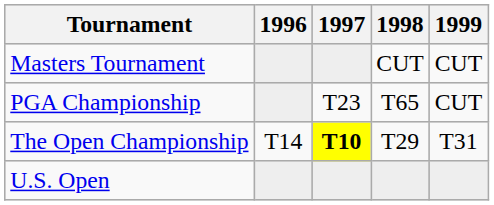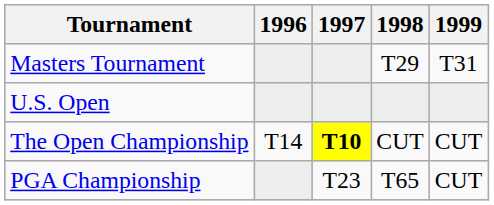 <table class="wikitable" style="font-size:95%;text-align:center;">
 <tr>
 <th>Tournament</th>
 <th>1996</th>
 <th>1997</th>
 <th>1998</th>
 <th>1999</th>
 </tr>
 <tr>
 <td align=left><a href='#'>Masters Tournament</a></td>
 <td style="background:#eeeeee;"></td>
 <td style="background:#eeeeee;"></td>
+<td>T29</td>
+<td>T31</td>
+</tr>
+<tr>
+<td align=left><a href='#'>U.S. Open</a></td>
+<td style="background:#eeeeee;"></td>
+<td style="background:#eeeeee;"></td>
+<td style="background:#eeeeee;"></td>
+<td style="background:#eeeeee;"></td>
+</tr>
+<tr>
+<td align=left><a href='#'>The Open Championship</a></td>
+<td>T14</td>
+<td style="background:yellow;"><strong>T10</strong></td>
 <td>CUT</td>
 <td>CUT</td>
 </tr>
 <tr>
 <td align=left><a href='#'>PGA Championship</a></td>
 <td style="background:#eeeeee;"></td>
 <td>T23</td>
 <td>T65</td>
 <td>CUT</td>
 </tr>
-<tr>
-<td align=left><a href='#'>The Open Championship</a></td>
-<td>T14</td>
-<td style="background:yellow;"><strong>T10</strong></td>
-<td>T29</td>
-<td>T31</td>
-</tr>
-<tr>
-<td align=left><a href='#'>U.S. Open</a></td>
-<td style="background:#eeeeee;"></td>
-<td style="background:#eeeeee;"></td>
-<td style="background:#eeeeee;"></td>
-<td style="background:#eeeeee;"></td>
-</tr>
 </table>
